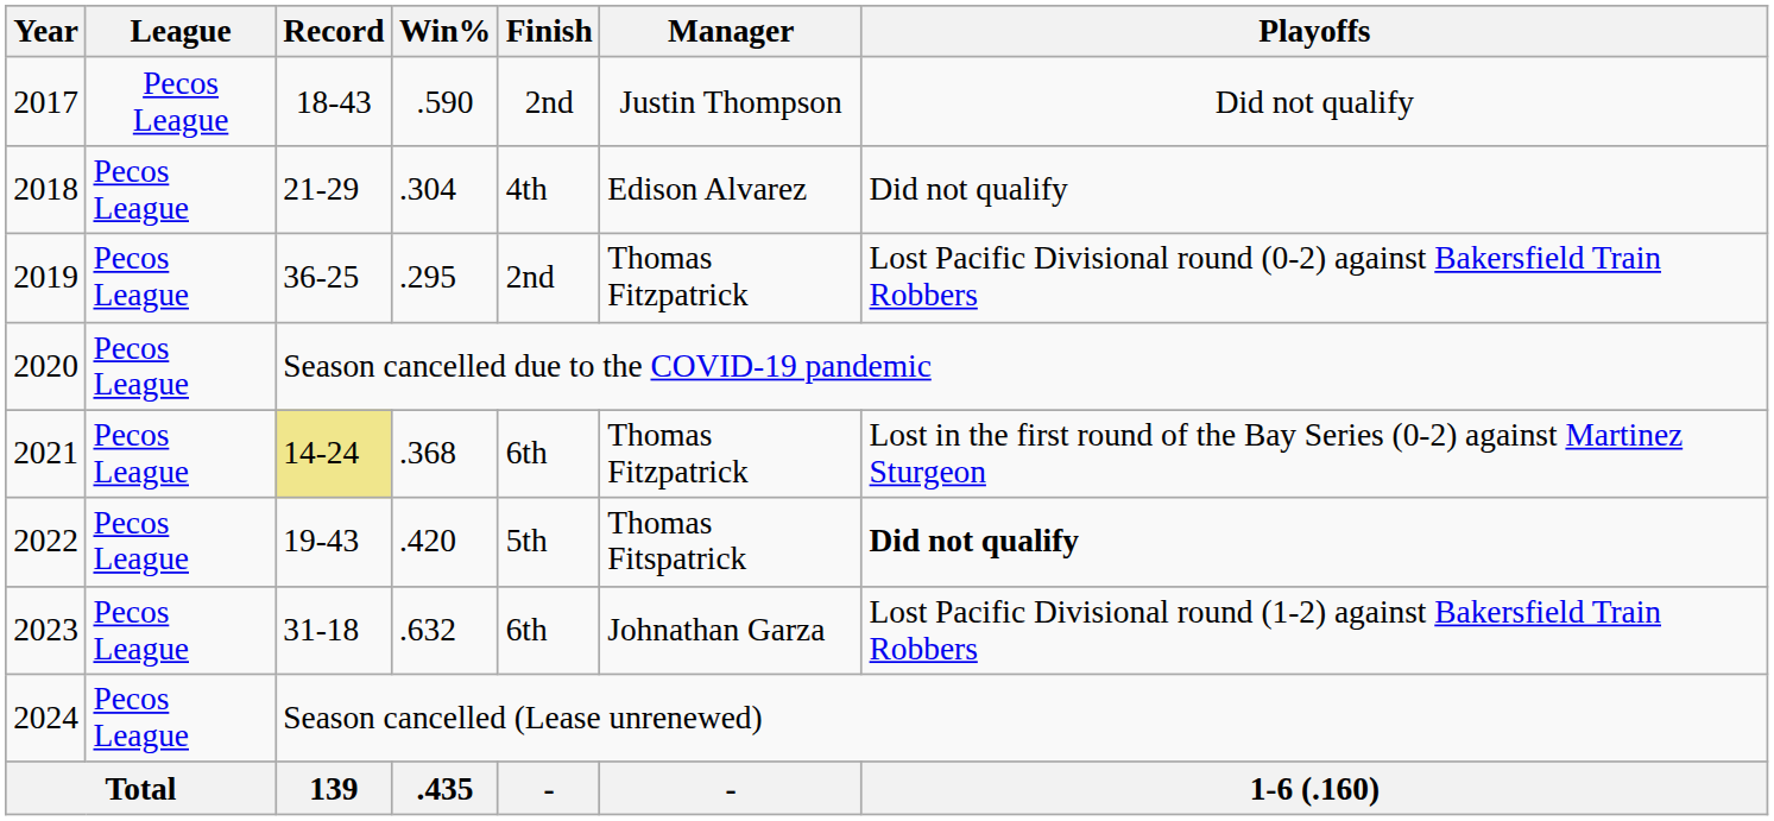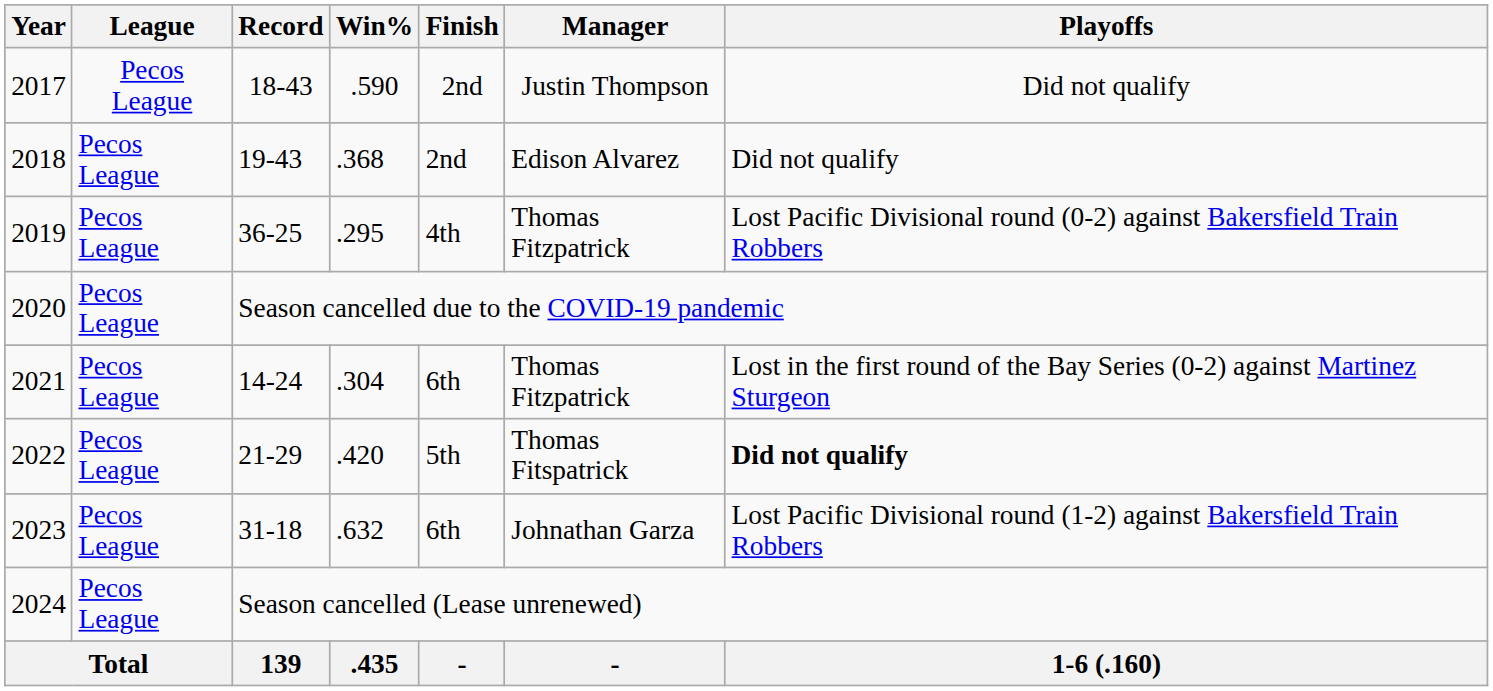 <table class="wikitable">
 <tr>
 <th>Year</th>
 <th>League</th>
 <th>Record</th>
 <th>Win%</th>
 <th>Finish</th>
 <th>Manager</th>
 <th>Playoffs</th>
 </tr>
 <tr align="center">
 <td>2017</td>
 <td><a href='#'>Pecos League</a></td>
 <td>18-43</td>
 <td>.590</td>
 <td>2nd</td>
 <td>Justin Thompson</td>
 <td>Did not qualify</td>
 </tr>
 <tr>
 <td>2018</td>
 <td><a href='#'>Pecos League</a></td>
-<td>21-29</td>
-<td>.304</td>
-<td>4th</td>
+<td>19-43</td>
+<td>.368</td>
+<td>2nd</td>
 <td>Edison Alvarez</td>
 <td>Did not qualify</td>
 </tr>
 <tr>
 <td>2019</td>
 <td><a href='#'>Pecos League</a></td>
 <td>36-25</td>
 <td>.295</td>
-<td>2nd</td>
+<td>4th</td>
 <td>Thomas Fitzpatrick</td>
 <td>Lost Pacific Divisional round (0-2) against <a href='#'>Bakersfield Train Robbers</a></td>
 </tr>
 <tr>
 <td>2020</td>
 <td><a href='#'>Pecos League</a></td>
 <td colspan="5">Season cancelled due to the <a href='#'>COVID-19 pandemic</a></td>
 </tr>
 <tr>
 <td>2021</td>
 <td><a href='#'>Pecos League</a></td>
-<td style="background: khaki;">14-24</td>
-<td>.368</td>
+<td>14-24</td>
+<td>.304</td>
 <td>6th</td>
 <td>Thomas Fitzpatrick</td>
 <td>Lost in the first round of the Bay Series (0-2) against <a href='#'>Martinez Sturgeon</a></td>
 </tr>
 <tr>
 <td>2022</td>
 <td><a href='#'>Pecos League</a></td>
-<td>19-43</td>
+<td>21-29</td>
 <td>.420</td>
 <td>5th</td>
 <td>Thomas Fitspatrick</td>
 <td><strong>Did not qualify</strong></td>
 </tr>
 <tr>
 <td>2023</td>
 <td><a href='#'>Pecos League</a></td>
 <td>31-18</td>
 <td>.632</td>
 <td>6th</td>
 <td>Johnathan Garza</td>
 <td>Lost Pacific Divisional round (1-2) against <a href='#'>Bakersfield Train Robbers</a></td>
 </tr>
 <tr>
 <td>2024</td>
 <td><a href='#'>Pecos League</a></td>
 <td colspan="5">Season cancelled (Lease unrenewed)</td>
 </tr>
 <tr>
 <th colspan="2">Total</th>
 <th>139</th>
 <th>.435</th>
 <th>-</th>
 <th>-</th>
 <th>1-6 (.160)</th>
 </tr>
 </table>
